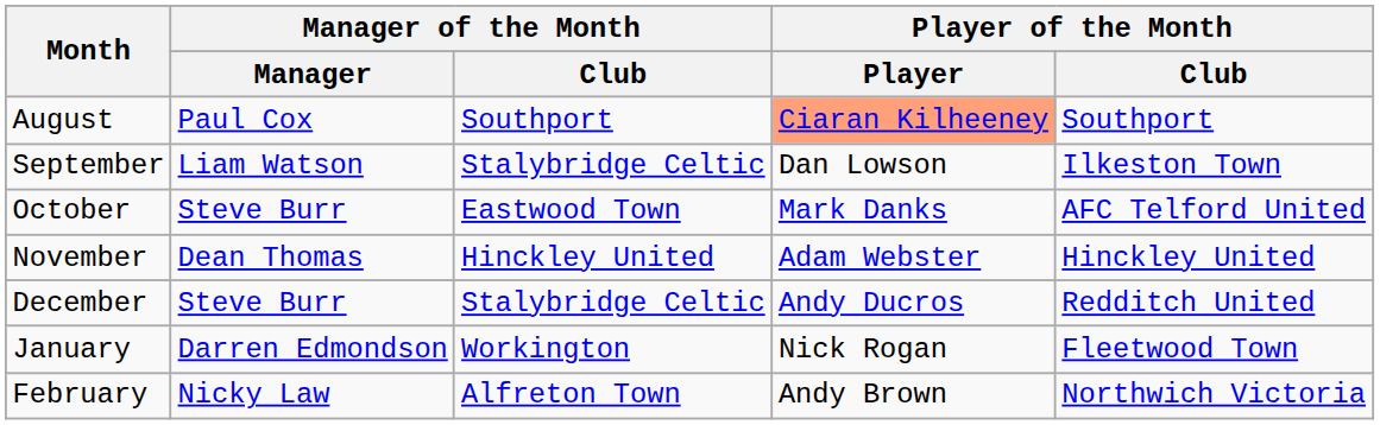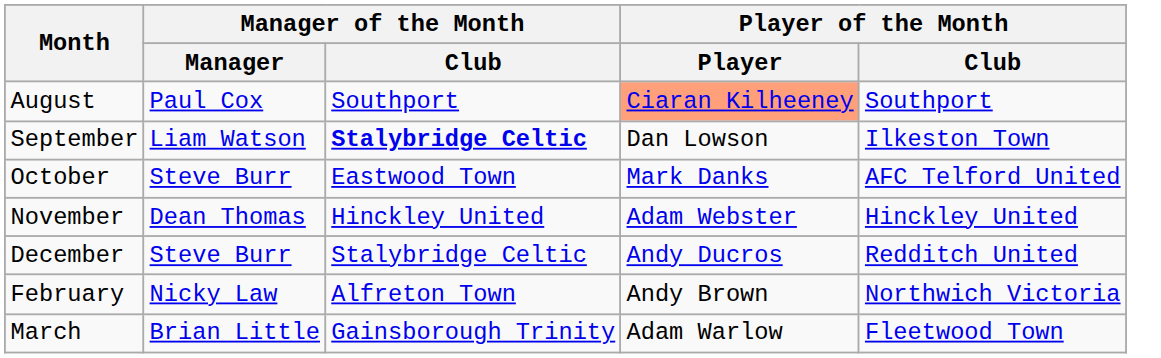 <table class="wikitable">
 <tr>
 <th rowspan="2">Month</th>
 <th colspan="2">Manager of the Month</th>
 <th colspan="2">Player of the Month</th>
 </tr>
 <tr>
 <th>Manager</th>
 <th>Club</th>
 <th>Player</th>
 <th>Club</th>
 </tr>
 <tr>
 <td>August</td>
 <td><a href='#'>Paul Cox</a></td>
 <td><a href='#'>Southport</a></td>
 <td style="background: lightsalmon;"><a href='#'>Ciaran Kilheeney</a></td>
 <td><a href='#'>Southport</a></td>
 </tr>
 <tr>
 <td>September</td>
 <td><a href='#'>Liam Watson</a></td>
-<td><a href='#'>Stalybridge Celtic</a></td>
+<td><strong><a href='#'>Stalybridge Celtic</a></strong></td>
 <td>Dan Lowson</td>
 <td><a href='#'>Ilkeston Town</a></td>
 </tr>
 <tr>
 <td>October</td>
 <td><a href='#'>Steve Burr</a></td>
 <td><a href='#'>Eastwood Town</a></td>
 <td><a href='#'>Mark Danks</a></td>
 <td><a href='#'>AFC Telford United</a></td>
 </tr>
 <tr>
 <td>November</td>
 <td><a href='#'>Dean Thomas</a></td>
 <td><a href='#'>Hinckley United</a></td>
 <td><a href='#'>Adam Webster</a></td>
 <td><a href='#'>Hinckley United</a></td>
 </tr>
 <tr>
 <td>December</td>
 <td><a href='#'>Steve Burr</a></td>
 <td><a href='#'>Stalybridge Celtic</a></td>
 <td><a href='#'>Andy Ducros</a></td>
 <td><a href='#'>Redditch United</a></td>
 </tr>
 <tr>
-<td>January</td>
-<td><a href='#'>Darren Edmondson</a></td>
-<td><a href='#'>Workington</a></td>
-<td>Nick Rogan</td>
-<td><a href='#'>Fleetwood Town</a></td>
-</tr>
-<tr>
 <td>February</td>
 <td><a href='#'>Nicky Law</a></td>
 <td><a href='#'>Alfreton Town</a></td>
 <td>Andy Brown</td>
 <td><a href='#'>Northwich Victoria</a></td>
 </tr>
+<tr>
+<td>March</td>
+<td><a href='#'>Brian Little</a></td>
+<td><a href='#'>Gainsborough Trinity</a></td>
+<td>Adam Warlow</td>
+<td><a href='#'>Fleetwood Town</a></td>
+</tr>
 </table>
